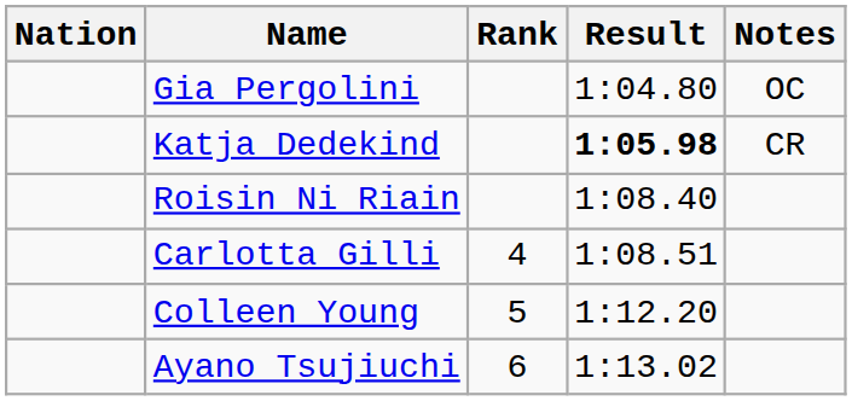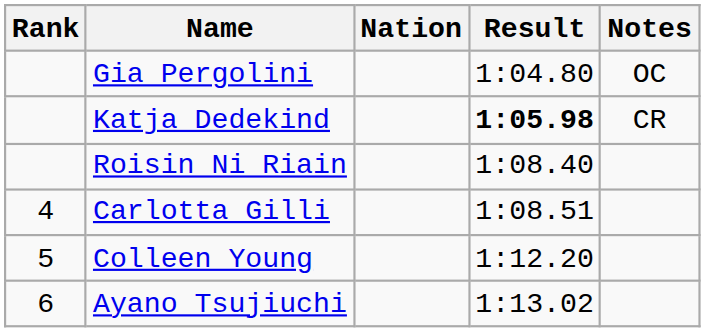 <table class="wikitable sortable" style="text-align:center">
 <tr>
+<th>Rank</th>
+<th>Name</th>
 <th>Nation</th>
-<th>Name</th>
-<th>Rank</th>
 <th>Result</th>
 <th>Notes</th>
 </tr>
 <tr>
+<td></td>
+<td align=left><a href='#'>Gia Pergolini</a></td>
 <td align=left></td>
-<td align=left><a href='#'>Gia Pergolini</a></td>
-<td></td>
 <td>1:04.80</td>
 <td>OC</td>
 </tr>
 <tr>
+<td></td>
+<td align=left><a href='#'>Katja Dedekind</a></td>
 <td align=left></td>
-<td align=left><a href='#'>Katja Dedekind</a></td>
-<td></td>
 <td><strong>1:05.98</strong></td>
 <td>CR</td>
 </tr>
 <tr>
+<td></td>
+<td align=left><a href='#'>Roisin Ni Riain</a></td>
 <td align=left></td>
-<td align=left><a href='#'>Roisin Ni Riain</a></td>
-<td></td>
 <td>1:08.40</td>
 <td></td>
 </tr>
 <tr>
+<td>4</td>
+<td align=left><a href='#'>Carlotta Gilli</a></td>
 <td align=left></td>
-<td align=left><a href='#'>Carlotta Gilli</a></td>
-<td>4</td>
 <td>1:08.51</td>
 <td></td>
 </tr>
 <tr>
+<td>5</td>
+<td align=left><a href='#'>Colleen Young</a></td>
 <td align=left></td>
-<td align=left><a href='#'>Colleen Young</a></td>
-<td>5</td>
 <td>1:12.20</td>
 <td></td>
 </tr>
 <tr>
+<td>6</td>
+<td align=left><a href='#'>Ayano Tsujiuchi</a></td>
 <td align=left></td>
-<td align=left><a href='#'>Ayano Tsujiuchi</a></td>
-<td>6</td>
 <td>1:13.02</td>
 <td></td>
 </tr>
 </table>
